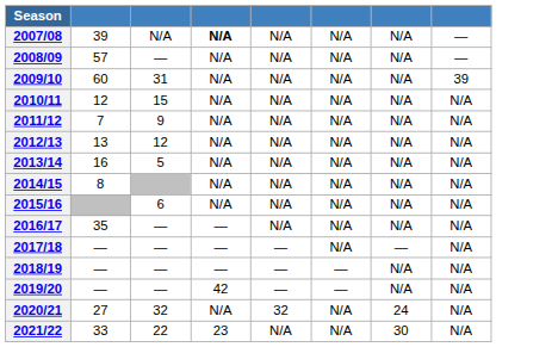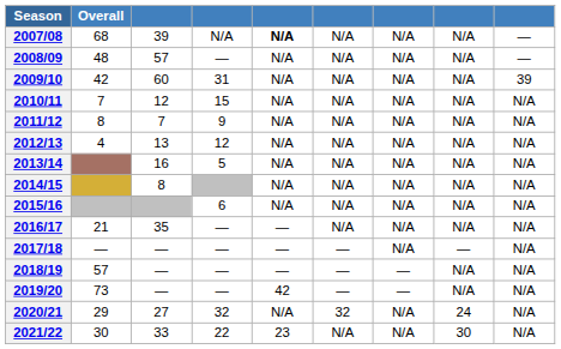 <table class="wikitable" style="font-size:86%; text-align:center; border:grey solid 1px; border-collapse:collapse; background:#ffffff;">
 <tr>
 <th style="background-color:#369; color:white; width:60px;"> Season </th>
+<th style="background-color:#4180be; color:white; width:55px;">Overall</th>
 <th style="background-color:#4180be; color:white; width:55px;"></th>
 <th style="background-color:#4180be; color:white; width:55px;"></th>
 <th style="background-color:#4180be; color:white; width:55px;"></th>
 <th style="background-color:#4180be; color:white; width:55px;"></th>
 <th style="background-color:#4180be; color:white; width:55px;"></th>
 <th style="background-color:#4180be; color:white; width:55px;"></th>
 <th style="background-color:#4180be; color:white; width:55px;"></th>
 </tr>
 <tr>
 <th scope=row align=center><a href='#'>2007/08</a></th>
+<td align=center>68</td>
 <td align=center>39</td>
 <td align=center>N/A</td>
 <td align=center><strong>N/A</strong></td>
 <td align=center>N/A</td>
 <td align=center>N/A</td>
 <td align=center>N/A</td>
 <td align=center>—</td>
 </tr>
 <tr>
 <th scope=row align=center><a href='#'>2008/09</a></th>
+<td align=center>48</td>
 <td align=center>57</td>
 <td align=center>—</td>
 <td align=center>N/A</td>
 <td align=center>N/A</td>
 <td align=center>N/A</td>
 <td align=center>N/A</td>
 <td align=center>—</td>
 </tr>
 <tr>
 <th scope=row align=center><a href='#'>2009/10</a></th>
+<td align=center>42</td>
 <td align=center>60</td>
 <td align=center>31</td>
 <td align=center>N/A</td>
 <td align=center>N/A</td>
 <td align=center>N/A</td>
 <td align=center>N/A</td>
 <td align=center>39</td>
 </tr>
 <tr>
 <th scope=row align=center><a href='#'>2010/11</a></th>
+<td align=center>7</td>
 <td align=center>12</td>
 <td align=center>15</td>
 <td align=center>N/A</td>
 <td align=center>N/A</td>
 <td align=center>N/A</td>
 <td align=center>N/A</td>
 <td align=center>N/A</td>
 </tr>
 <tr>
 <th scope=row align=center><a href='#'>2011/12</a></th>
+<td align=center>8</td>
 <td align=center>7</td>
 <td align=center>9</td>
 <td align=center>N/A</td>
 <td align=center>N/A</td>
 <td align=center>N/A</td>
 <td align=center>N/A</td>
 <td align=center>N/A</td>
 </tr>
 <tr>
 <th scope=row align=center><a href='#'>2012/13</a></th>
+<td align=center>4</td>
 <td align=center>13</td>
 <td align=center>12</td>
 <td align=center>N/A</td>
 <td align=center>N/A</td>
 <td align=center>N/A</td>
 <td align=center>N/A</td>
 <td align=center>N/A</td>
 </tr>
 <tr>
 <th scope=row align=center><a href='#'>2013/14</a></th>
+<td align=center bgcolor=#A57164></td>
 <td align=center>16</td>
 <td align=center>5</td>
 <td align=center>N/A</td>
 <td align=center>N/A</td>
 <td align=center>N/A</td>
 <td align=center>N/A</td>
 <td align=center>N/A</td>
 </tr>
 <tr>
 <th scope=row align=center><a href='#'>2014/15</a></th>
+<td align=center bgcolor=#D4AF37></td>
 <td align=center>8</td>
 <td align=center bgcolor=silver></td>
 <td align=center>N/A</td>
 <td align=center>N/A</td>
 <td align=center>N/A</td>
 <td align=center>N/A</td>
 <td align=center>N/A</td>
 </tr>
 <tr>
 <th scope=row align=center><a href='#'>2015/16</a></th>
 <td align=center bgcolor=silver></td>
+<td align=center bgcolor=silver></td>
 <td align=center>6</td>
 <td align=center>N/A</td>
 <td align=center>N/A</td>
 <td align=center>N/A</td>
 <td align=center>N/A</td>
 <td align=center>N/A</td>
 </tr>
 <tr>
 <th scope=row align=center><a href='#'>2016/17</a></th>
+<td align=center>21</td>
 <td align=center>35</td>
 <td align=center>—</td>
 <td align=center>—</td>
 <td align=center>N/A</td>
 <td align=center>N/A</td>
 <td align=center>N/A</td>
 <td align=center>N/A</td>
 </tr>
 <tr>
 <th scope=row align=center><a href='#'>2017/18</a></th>
 <td align=center>—</td>
 <td align=center>—</td>
 <td align=center>—</td>
 <td align=center>—</td>
+<td align=center>—</td>
 <td align=center>N/A</td>
 <td align=center>—</td>
 <td align=center>N/A</td>
 </tr>
 <tr>
 <th scope=row align=center><a href='#'>2018/19</a></th>
+<td align=center>57</td>
 <td align=center>—</td>
 <td align=center>—</td>
 <td align=center>—</td>
 <td align=center>—</td>
 <td align=center>—</td>
 <td align=center>N/A</td>
 <td align=center>N/A</td>
 </tr>
 <tr>
 <th scope=row align=center><a href='#'>2019/20</a></th>
+<td align=center>73</td>
 <td align=center>—</td>
 <td align=center>—</td>
 <td align=center>42</td>
 <td align=center>—</td>
 <td align=center>—</td>
 <td align=center>N/A</td>
 <td align=center>N/A</td>
 </tr>
 <tr>
 <th scope=row align=center><a href='#'>2020/21</a></th>
+<td align=center>29</td>
 <td align=center>27</td>
 <td align=center>32</td>
 <td align=center>N/A</td>
 <td align=center>32</td>
 <td align=center>N/A</td>
 <td align=center>24</td>
 <td align=center>N/A</td>
 </tr>
 <tr>
 <th scope=row align=center><a href='#'>2021/22</a></th>
+<td align=center>30</td>
 <td align=center>33</td>
 <td align=center>22</td>
 <td align=center>23</td>
 <td align=center>N/A</td>
 <td align=center>N/A</td>
 <td align=center>30</td>
 <td align=center>N/A</td>
 </tr>
 </table>
